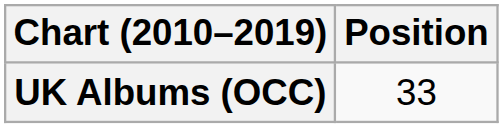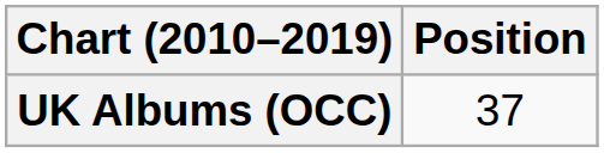 <table class="wikitable plainrowheaders" style="text-align:center">
 <tr>
 <th scope="col">Chart (2010–2019)</th>
 <th scope="col">Position</th>
 </tr>
 <tr>
 <th scope="row">UK Albums (OCC)</th>
-<td>33</td>
+<td>37</td>
 </tr>
 </table>
